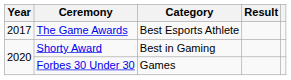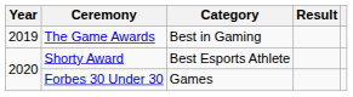 <table class="wikitable">
 <tr>
 <th>Year</th>
 <th>Ceremony</th>
 <th>Category</th>
 <th>Result</th>
 <th></th>
 </tr>
 <tr>
-<td>2017</td>
+<td>2019</td>
 <td><a href='#'>The Game Awards</a></td>
-<td>Best Esports Athlete</td>
+<td>Best in Gaming</td>
 <td></td>
 <td></td>
 </tr>
 <tr>
 <td rowspan="2">2020</td>
 <td><a href='#'>Shorty Award</a></td>
-<td>Best in Gaming</td>
+<td>Best Esports Athlete</td>
 <td></td>
 <td></td>
 </tr>
 <tr>
 <td><a href='#'>Forbes 30 Under 30</a></td>
 <td>Games</td>
 <td></td>
 <td style="text-align:center;"></td>
 </tr>
 </table>
